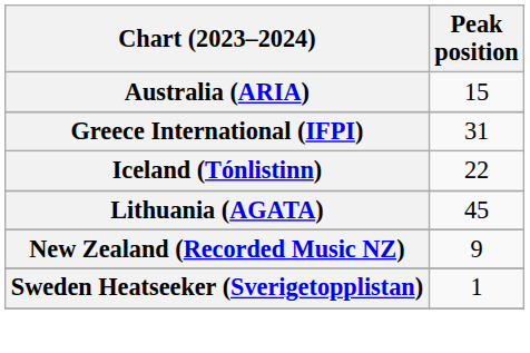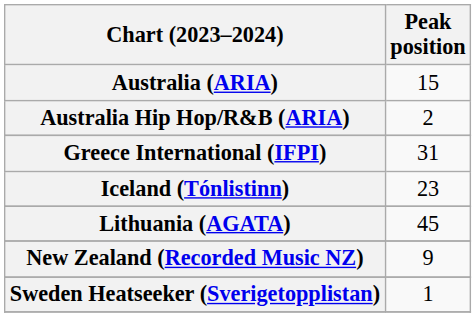 <table class="wikitable sortable plainrowheaders" style="text-align:center">
 <tr>
 <th scope="col">Chart (2023–2024)</th>
 <th scope="col">Peak<br>position</th>
 </tr>
 <tr>
 <th scope="row">Australia (<a href='#'>ARIA</a>)</th>
 <td>15</td>
+</tr>
+<tr>
+<th scope="row">Australia Hip Hop/R&B (<a href='#'>ARIA</a>)</th>
+<td>2</td>
 </tr>
 <tr>
 </tr>
 <tr>
 </tr>
 <tr>
 </tr>
 <tr>
 </tr>
 <tr>
 </tr>
 <tr>
 <th scope="row">Greece International (<a href='#'>IFPI</a>)</th>
 <td>31</td>
 </tr>
 <tr>
 <th scope="row">Iceland (<a href='#'>Tónlistinn</a>)</th>
-<td>22</td>
+<td>23</td>
 </tr>
 <tr>
 </tr>
 <tr>
 <th scope="row">Lithuania (<a href='#'>AGATA</a>)</th>
 <td>45</td>
 </tr>
 <tr>
 </tr>
 <tr>
 <th scope="row">New Zealand (<a href='#'>Recorded Music NZ</a>)</th>
 <td>9</td>
 </tr>
 <tr>
 </tr>
 <tr>
 </tr>
 <tr>
 <th scope="row">Sweden Heatseeker (<a href='#'>Sverigetopplistan</a>)</th>
 <td>1</td>
 </tr>
 <tr>
 </tr>
 <tr>
 </tr>
 <tr>
 </tr>
 <tr>
 </tr>
 <tr>
 </tr>
 <tr>
 </tr>
 <tr>
 </tr>
 <tr>
 </tr>
 </table>
